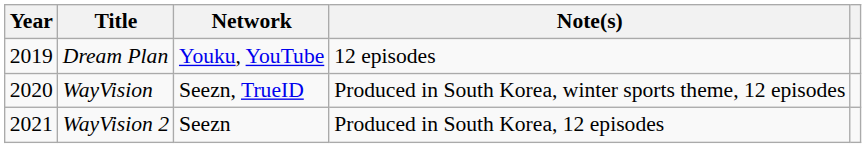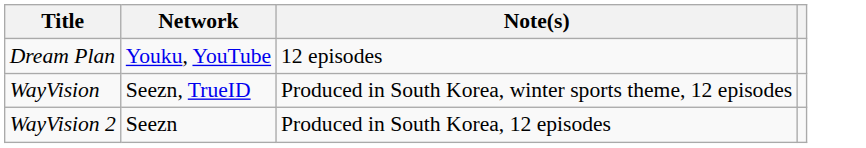 <table class="wikitable">
 <tr>
-<th>Year</th>
 <th>Title</th>
 <th>Network</th>
 <th>Note(s)</th>
 <th></th>
 </tr>
 <tr>
-<td>2019</td>
 <td><em>Dream Plan</em> </td>
 <td><a href='#'>Youku</a>, <a href='#'>YouTube</a></td>
 <td>12 episodes</td>
 <td></td>
 </tr>
 <tr>
-<td>2020</td>
 <td><em>WayVision</em></td>
 <td>Seezn, <a href='#'>TrueID</a></td>
 <td>Produced in South Korea, winter sports theme, 12 episodes</td>
 <td></td>
 </tr>
 <tr>
-<td>2021</td>
 <td><em>WayVision 2</em></td>
 <td>Seezn</td>
 <td>Produced in South Korea, 12 episodes</td>
 <td></td>
 </tr>
 </table>
